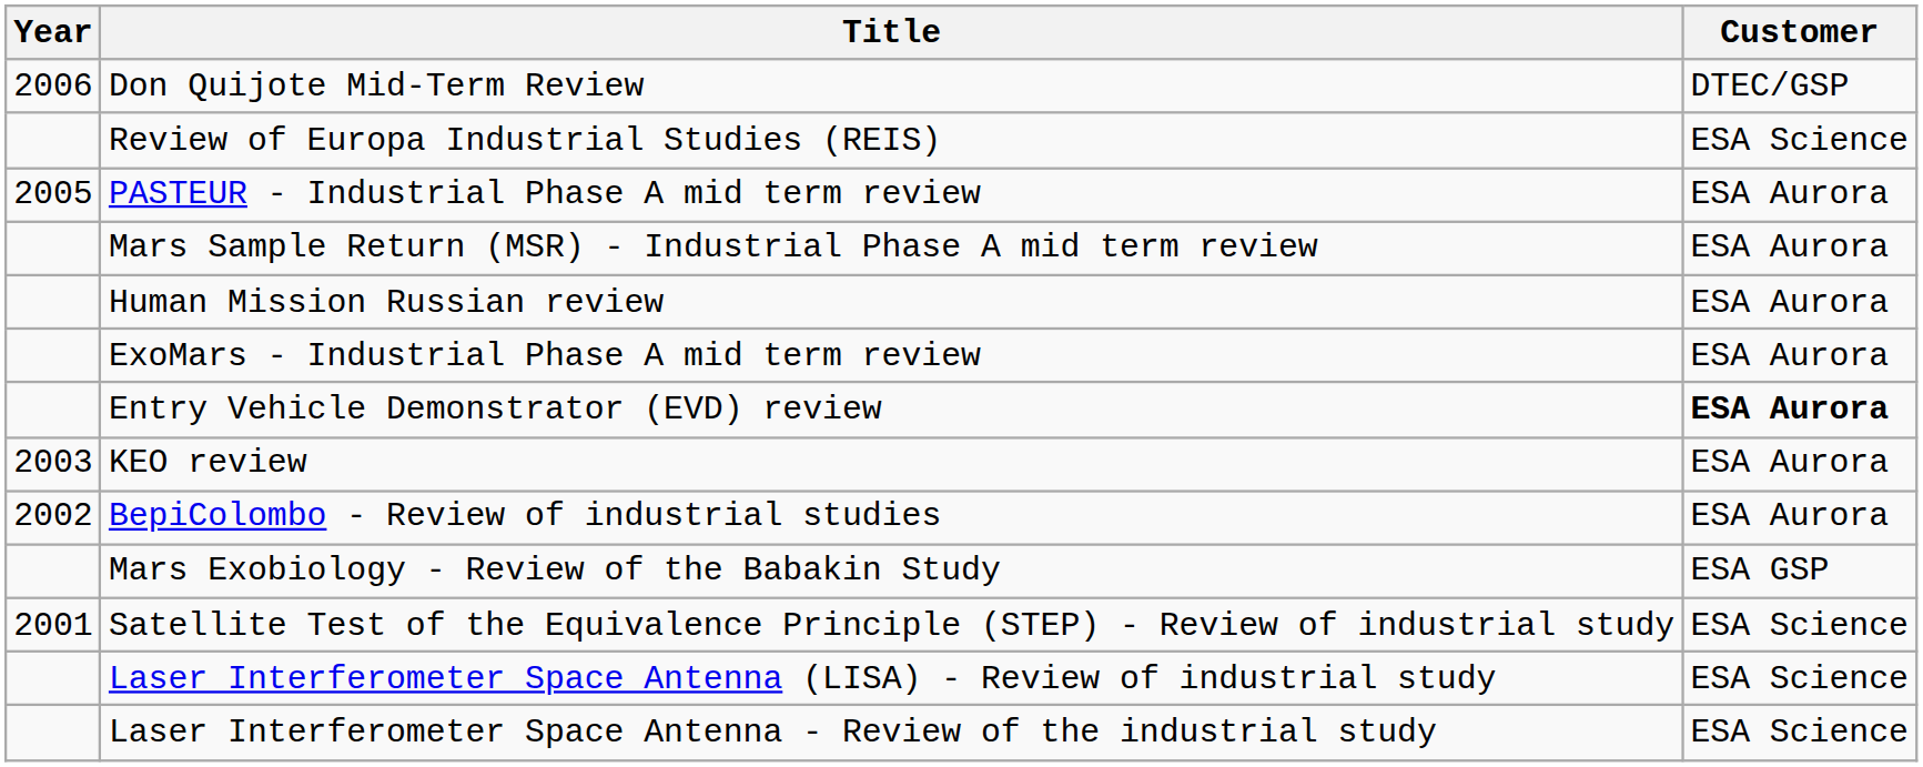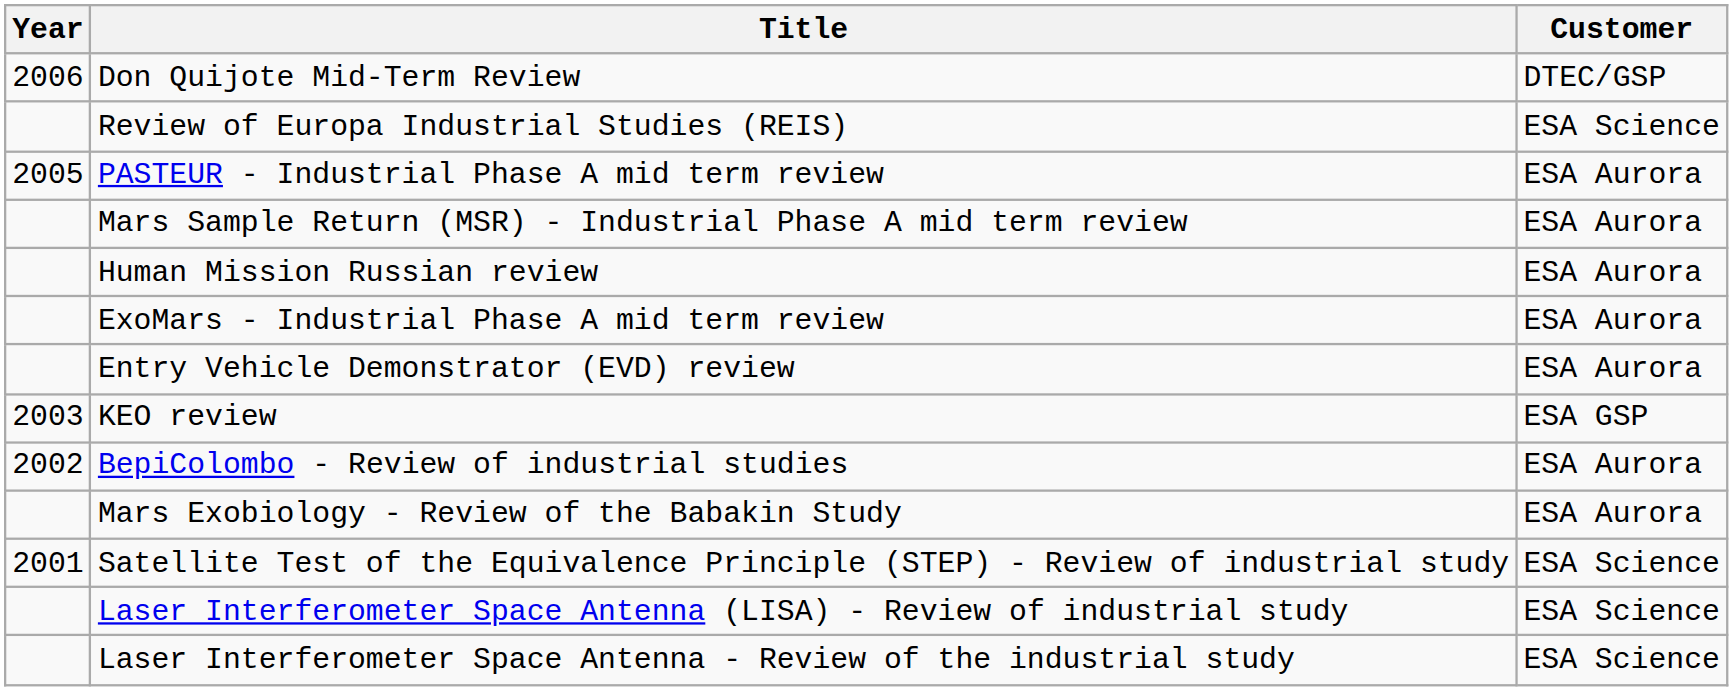 <table class="wikitable">
 <tr>
 <th>Year</th>
 <th>Title</th>
 <th>Customer</th>
 </tr>
 <tr>
 <td>2006</td>
 <td>Don Quijote Mid-Term Review</td>
 <td>DTEC/GSP</td>
 </tr>
 <tr>
 <td></td>
 <td>Review of Europa Industrial Studies (REIS)</td>
 <td>ESA Science</td>
 </tr>
 <tr>
 <td>2005</td>
 <td><a href='#'>PASTEUR</a> - Industrial Phase A mid term review</td>
 <td>ESA Aurora</td>
 </tr>
 <tr>
 <td></td>
 <td>Mars Sample Return (MSR) - Industrial Phase A mid term review</td>
 <td>ESA Aurora</td>
 </tr>
 <tr>
 <td></td>
 <td>Human Mission Russian review</td>
 <td>ESA Aurora</td>
 </tr>
 <tr>
 <td></td>
 <td>ExoMars - Industrial Phase A mid term review</td>
 <td>ESA Aurora</td>
 </tr>
 <tr>
 <td></td>
 <td>Entry Vehicle Demonstrator (EVD) review</td>
-<td><strong>ESA Aurora</strong></td>
+<td>ESA Aurora</td>
 </tr>
 <tr>
 <td>2003</td>
 <td>KEO review</td>
-<td>ESA Aurora</td>
+<td>ESA GSP</td>
 </tr>
 <tr>
 <td>2002</td>
 <td><a href='#'>BepiColombo</a> - Review of industrial studies</td>
 <td>ESA Aurora</td>
 </tr>
 <tr>
 <td></td>
 <td>Mars Exobiology - Review of the Babakin Study</td>
-<td>ESA GSP</td>
+<td>ESA Aurora</td>
 </tr>
 <tr>
 <td>2001</td>
 <td>Satellite Test of the Equivalence Principle (STEP) - Review of industrial study</td>
 <td>ESA Science</td>
 </tr>
 <tr>
 <td></td>
 <td><a href='#'>Laser Interferometer Space Antenna</a> (LISA) - Review of industrial study</td>
 <td>ESA Science</td>
 </tr>
 <tr>
 <td></td>
 <td>Laser Interferometer Space Antenna - Review of the industrial study</td>
 <td>ESA Science</td>
 </tr>
 </table>
